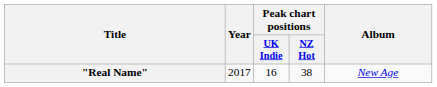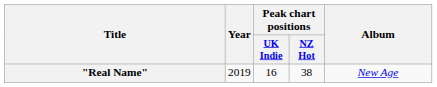 <table class="wikitable plainrowheaders" style="text-align:center;">
 <tr>
 <th scope="col" rowspan="2" style="width:19em;">Title</th>
 <th scope="col" rowspan="2" style="width:1em;">Year</th>
 <th scope="col" colspan="2">Peak chart positions</th>
 <th scope="col" rowspan="2" style="width:9em;">Album</th>
 </tr>
 <tr>
 <th scope="col" style="width:3em;font-size:90%;"><a href='#'>UK<br>Indie</a><br></th>
 <th scope="col" style="width:3em;font-size:90%;"><a href='#'>NZ<br>Hot</a><br></th>
 </tr>
 <tr>
 <th scope="row">"Real Name"<br></th>
-<td>2017</td>
+<td>2019</td>
 <td>16</td>
 <td>38</td>
 <td><em><a href='#'>New Age</a></em></td>
 </tr>
 </table>
